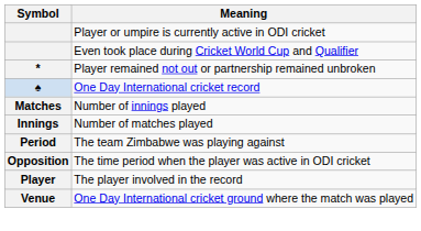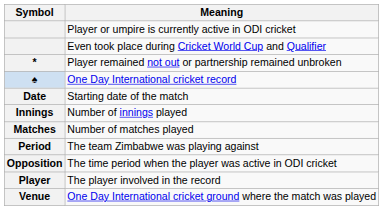 <table class="wikitable plainrowheaders">
 <tr>
 <th scope=col>Symbol</th>
 <th scope=col>Meaning</th>
 </tr>
 <tr>
 <th scope=row></th>
 <td>Player or umpire is currently active in ODI cricket</td>
 </tr>
 <tr>
 <th scope=row></th>
 <td>Even took place during <a href='#'>Cricket World Cup</a> and <a href='#'>Qualifier</a></td>
 </tr>
 <tr>
 <th scope=row>*</th>
 <td>Player remained <a href='#'>not out</a> or partnership remained unbroken</td>
 </tr>
 <tr>
 <th scope=row style=background:#cee0f2;>♠</th>
 <td><a href='#'>One Day International cricket record</a></td>
 </tr>
 <tr>
-<th scope=row>Matches</th>
+<th scope=row>Date</th>
+<td>Starting date of the match</td>
+</tr>
+<tr>
+<th scope=row>Innings</th>
 <td>Number of <a href='#'>innings</a> played</td>
 </tr>
 <tr>
-<th scope=row>Innings</th>
+<th scope=row>Matches</th>
 <td>Number of matches played</td>
 </tr>
 <tr>
 <th scope=row>Period</th>
 <td>The team Zimbabwe was playing against</td>
 </tr>
 <tr>
 <th scope=row>Opposition</th>
 <td>The time period when the player was active in ODI cricket</td>
 </tr>
 <tr>
 <th scope=row>Player</th>
 <td>The player involved in the record</td>
 </tr>
 <tr>
 <th scope=row>Venue</th>
 <td><a href='#'>One Day International cricket ground</a> where the match was played</td>
 </tr>
 </table>
